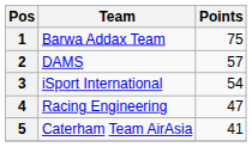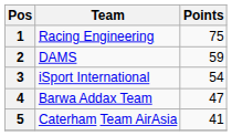 <table class="wikitable" style="font-size: 85%;">
 <tr>
 <th>Pos</th>
 <th>Team</th>
 <th>Points</th>
 </tr>
 <tr>
 <th>1</th>
-<td> <a href='#'>Barwa Addax Team</a></td>
+<td> <a href='#'>Racing Engineering</a></td>
 <td align=right>75</td>
 </tr>
 <tr>
 <th>2</th>
 <td> <a href='#'>DAMS</a></td>
-<td align=right>57</td>
+<td align=right>59</td>
 </tr>
 <tr>
 <th>3</th>
 <td> <a href='#'>iSport International</a></td>
 <td align=right>54</td>
 </tr>
 <tr>
 <th>4</th>
-<td> <a href='#'>Racing Engineering</a></td>
+<td> <a href='#'>Barwa Addax Team</a></td>
 <td align=right>47</td>
 </tr>
 <tr>
 <th>5</th>
 <td> <a href='#'>Caterham</a> <a href='#'>Team AirAsia</a></td>
 <td align=right>41</td>
 </tr>
 <tr>
 </tr>
 </table>
